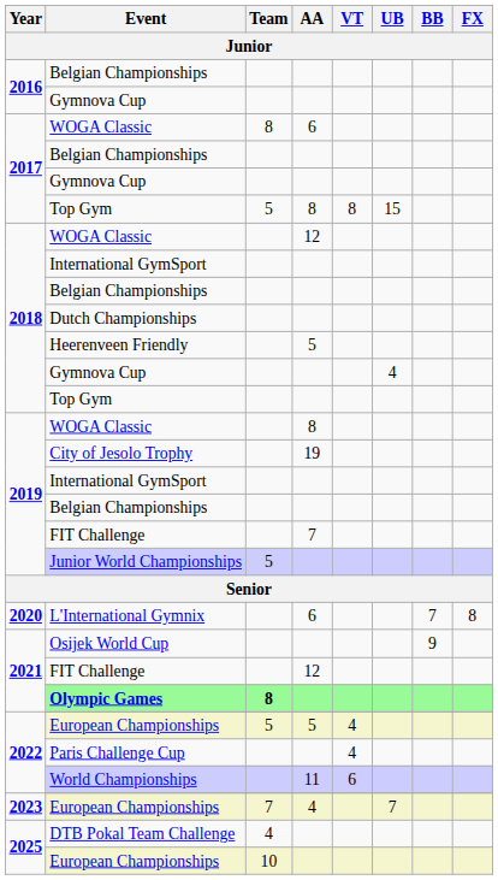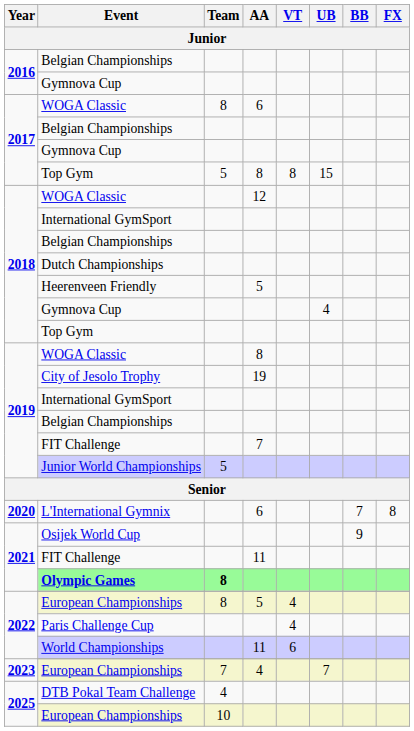 <table class="wikitable" style="text-align:center; font-size:95%;">
 <tr>
 <th align="center">Year</th>
 <th align="center">Event</th>
 <th style="width:30px;">Team</th>
 <th style="width:30px;">AA</th>
 <th style="width:30px;"><a href='#'>VT</a></th>
 <th style="width:30px;"><a href='#'>UB</a></th>
 <th style="width:30px;"><a href='#'>BB</a></th>
 <th style="width:30px;"><a href='#'>FX</a></th>
 </tr>
 <tr>
 <th colspan="8">Junior</th>
 </tr>
 <tr>
 <td rowspan="2"><strong><a href='#'>2016</a></strong></td>
 <td align=left>Belgian Championships</td>
 <td></td>
 <td></td>
 <td></td>
 <td></td>
 <td></td>
 <td></td>
 </tr>
 <tr>
 <td align=left>Gymnova Cup</td>
 <td></td>
 <td></td>
 <td></td>
 <td></td>
 <td></td>
 <td></td>
 </tr>
 <tr>
 <td rowspan="4"><strong><a href='#'>2017</a></strong></td>
 <td align=left><a href='#'>WOGA Classic</a></td>
 <td>8</td>
 <td>6</td>
 <td></td>
 <td></td>
 <td></td>
 <td></td>
 </tr>
 <tr>
 <td align=left>Belgian Championships</td>
 <td></td>
 <td></td>
 <td></td>
 <td></td>
 <td></td>
 <td></td>
 </tr>
 <tr>
 <td align=left>Gymnova Cup</td>
 <td></td>
 <td></td>
 <td></td>
 <td></td>
 <td></td>
 <td></td>
 </tr>
 <tr>
 <td align=left>Top Gym</td>
 <td>5</td>
 <td>8</td>
 <td>8</td>
 <td>15</td>
 <td></td>
 <td></td>
 </tr>
 <tr>
 <td rowspan="7"><strong><a href='#'>2018</a></strong></td>
 <td align=left><a href='#'>WOGA Classic</a></td>
 <td></td>
 <td>12</td>
 <td></td>
 <td></td>
 <td></td>
 <td></td>
 </tr>
 <tr>
 <td align=left>International GymSport</td>
 <td></td>
 <td></td>
 <td></td>
 <td></td>
 <td></td>
 <td></td>
 </tr>
 <tr>
 <td align=left>Belgian Championships</td>
 <td></td>
 <td></td>
 <td></td>
 <td></td>
 <td></td>
 <td></td>
 </tr>
 <tr>
 <td align=left>Dutch Championships</td>
 <td></td>
 <td></td>
 <td></td>
 <td></td>
 <td></td>
 <td></td>
 </tr>
 <tr>
 <td align=left>Heerenveen Friendly</td>
 <td></td>
 <td>5</td>
 <td></td>
 <td></td>
 <td></td>
 <td></td>
 </tr>
 <tr>
 <td align=left>Gymnova Cup</td>
 <td></td>
 <td></td>
 <td></td>
 <td>4</td>
 <td></td>
 <td></td>
 </tr>
 <tr>
 <td align=left>Top Gym</td>
 <td></td>
 <td></td>
 <td></td>
 <td></td>
 <td></td>
 <td></td>
 </tr>
 <tr>
 <td rowspan="6"><strong><a href='#'>2019</a></strong></td>
 <td align=left><a href='#'>WOGA Classic</a></td>
 <td></td>
 <td>8</td>
 <td></td>
 <td></td>
 <td></td>
 <td></td>
 </tr>
 <tr>
 <td align=left><a href='#'>City of Jesolo Trophy</a></td>
 <td></td>
 <td>19</td>
 <td></td>
 <td></td>
 <td></td>
 <td></td>
 </tr>
 <tr>
 <td align=left>International GymSport</td>
 <td></td>
 <td></td>
 <td></td>
 <td></td>
 <td></td>
 <td></td>
 </tr>
 <tr>
 <td align=left>Belgian Championships</td>
 <td></td>
 <td></td>
 <td></td>
 <td></td>
 <td></td>
 <td></td>
 </tr>
 <tr>
 <td align=left>FIT Challenge</td>
 <td></td>
 <td>7</td>
 <td></td>
 <td></td>
 <td></td>
 <td></td>
 </tr>
 <tr style="background:#ccf;">
 <td align=left><a href='#'>Junior World Championships</a></td>
 <td>5</td>
 <td></td>
 <td></td>
 <td></td>
 <td></td>
 <td></td>
 </tr>
 <tr>
 <th colspan="8">Senior</th>
 </tr>
 <tr>
 <td rowspan="1"><strong><a href='#'>2020</a></strong></td>
 <td align=left><a href='#'>L'International Gymnix</a></td>
 <td></td>
 <td>6</td>
 <td></td>
 <td></td>
 <td>7</td>
 <td>8</td>
 </tr>
 <tr>
 <td rowspan="3"><strong><a href='#'>2021</a></strong></td>
 <td align=left><a href='#'>Osijek World Cup</a></td>
 <td></td>
 <td></td>
 <td></td>
 <td></td>
 <td>9</td>
 <td></td>
 </tr>
 <tr>
 <td align=left>FIT Challenge</td>
 <td></td>
-<td>12</td>
+<td>11</td>
 <td></td>
 <td></td>
 <td></td>
 <td></td>
 </tr>
 <tr bgcolor=98FB98>
 <td align=left><strong><a href='#'>Olympic Games</a></strong></td>
 <td><strong>8</strong></td>
 <td></td>
 <td></td>
 <td></td>
 <td></td>
 <td></td>
 </tr>
 <tr>
 <td rowspan="4"><strong><a href='#'>2022</a></strong></td>
 </tr>
 <tr bgcolor=#F5F6CE>
 <td align=left><a href='#'>European Championships</a></td>
-<td>5</td>
+<td>8</td>
 <td>5</td>
 <td>4</td>
 <td></td>
 <td></td>
 <td></td>
 </tr>
 <tr>
 <td align=left><a href='#'>Paris Challenge Cup</a></td>
 <td></td>
 <td></td>
 <td>4</td>
 <td></td>
 <td></td>
 <td></td>
 </tr>
 <tr bgcolor=#CCCCFF>
 <td align=left><a href='#'>World Championships</a></td>
 <td></td>
 <td>11</td>
 <td>6</td>
 <td></td>
 <td></td>
 <td></td>
 </tr>
 <tr>
 <td rowspan="2"><strong><a href='#'>2023</a></strong></td>
 </tr>
 <tr bgcolor=#F5F6CE>
 <td align=left><a href='#'>European Championships</a></td>
 <td>7</td>
 <td>4</td>
 <td></td>
 <td>7</td>
 <td></td>
 <td></td>
 </tr>
 <tr>
 <td rowspan="2"><strong><a href='#'>2025</a></strong></td>
 <td align=left><a href='#'>DTB Pokal Team Challenge</a></td>
 <td>4</td>
 <td></td>
 <td></td>
 <td></td>
 <td></td>
 <td></td>
 </tr>
 <tr bgcolor=#F5F6CE>
 <td align=left><a href='#'>European Championships</a></td>
 <td>10</td>
 <td></td>
 <td></td>
 <td></td>
 <td></td>
 <td></td>
 </tr>
 </table>
